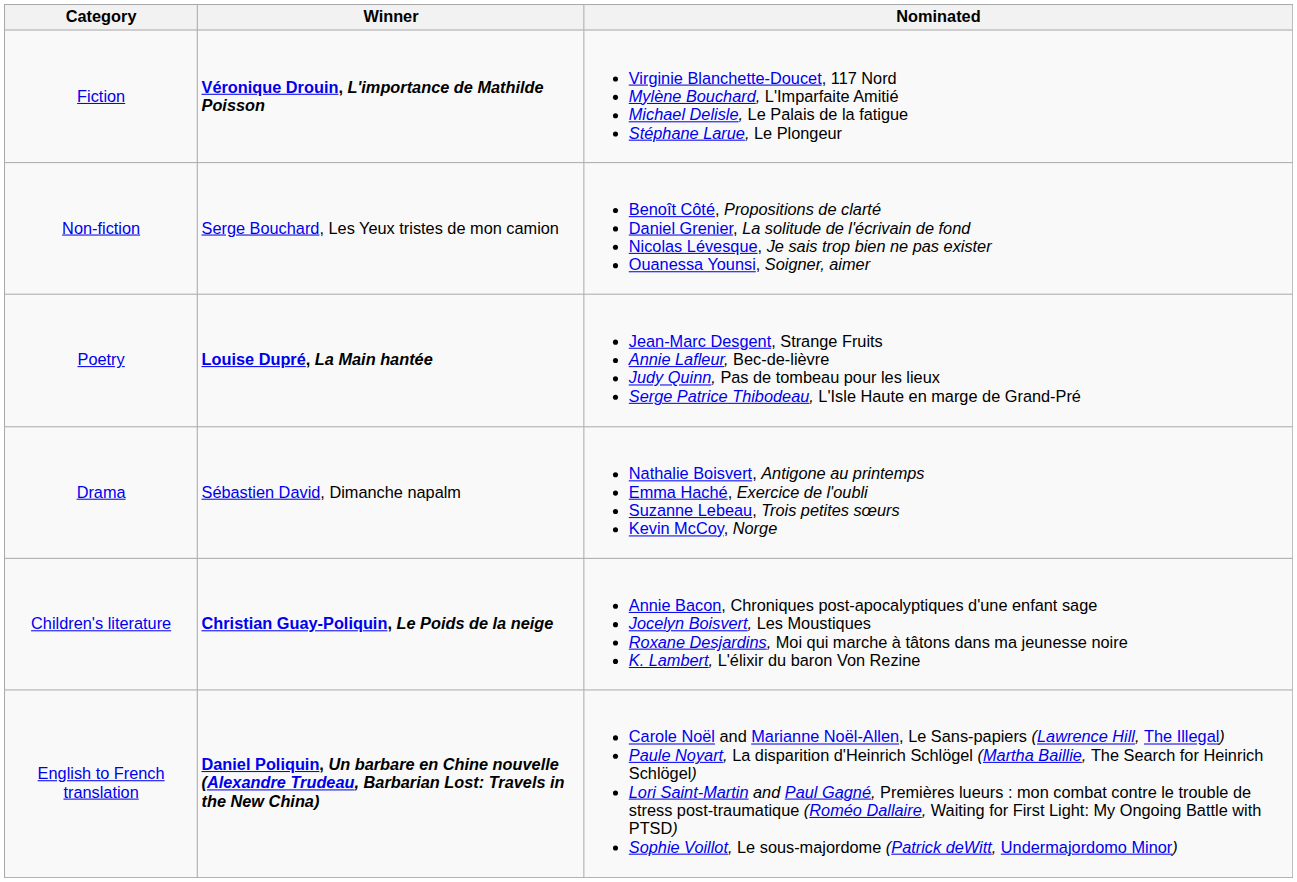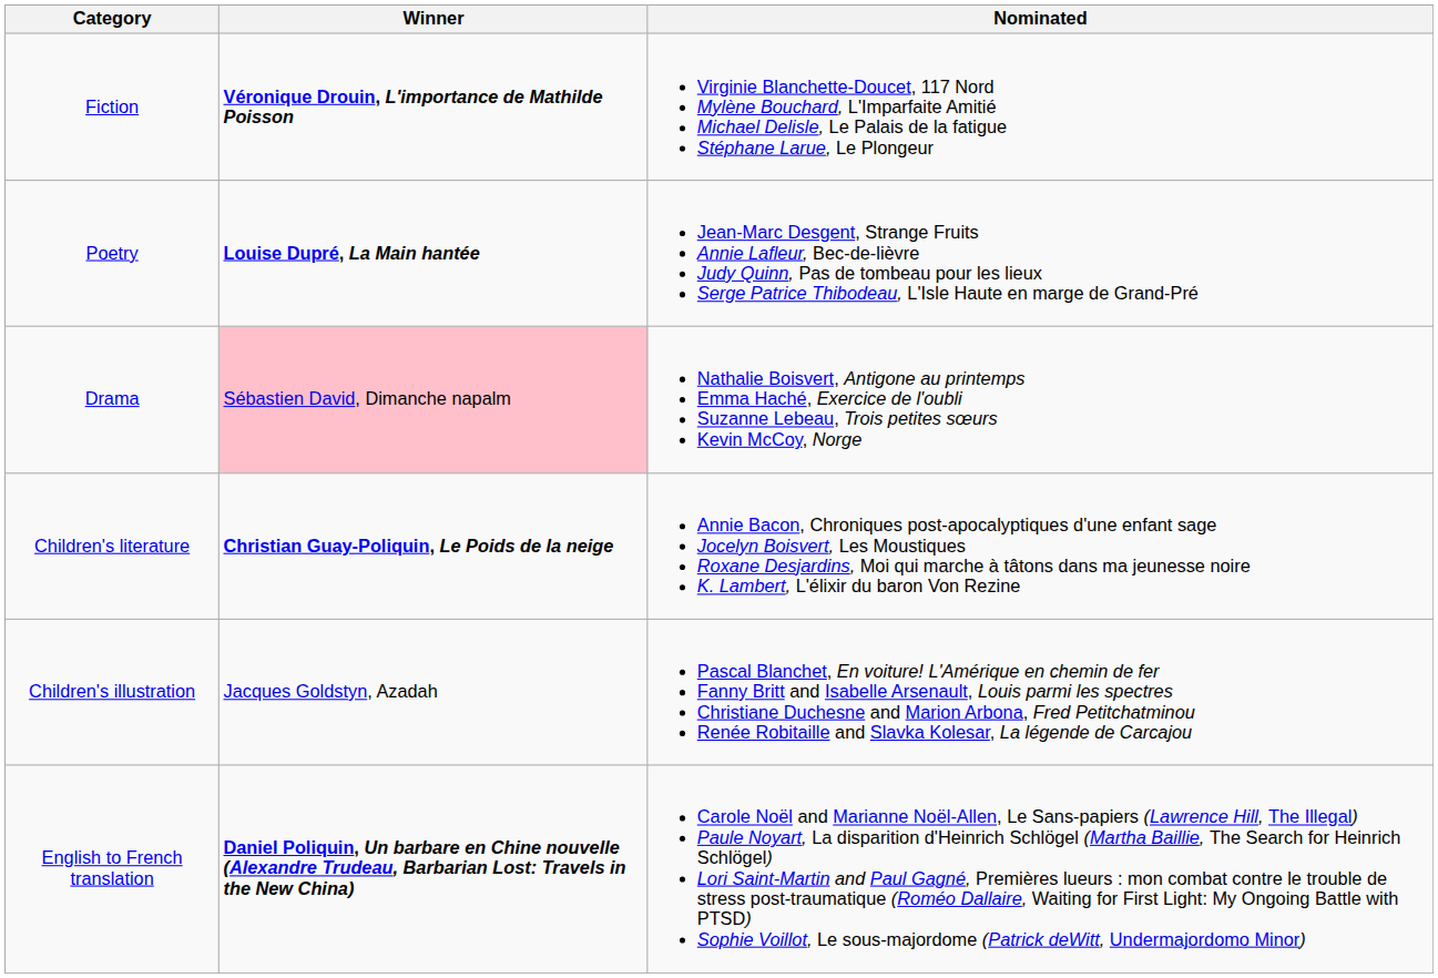 <table class="wikitable" width="100%">
 <tr>
 <th width=15%>Category</th>
 <th width=30%>Winner</th>
 <th width=55%>Nominated</th>
 </tr>
 <tr>
 <td align="center"><a href='#'>Fiction</a></td>
 <td> <strong><a href='#'>Véronique Drouin</a>, <em>L'importance de Mathilde Poisson<strong><em></td>
 <td><br><ul><li><a href='#'>Virginie Blanchette-Doucet</a>, </em>117 Nord<em></li><li><a href='#'>Mylène Bouchard</a>, </em>L'Imparfaite Amitié<em></li><li><a href='#'>Michael Delisle</a>, </em>Le Palais de la fatigue<em></li><li><a href='#'>Stéphane Larue</a>, </em>Le Plongeur<em></li></ul></td>
 </tr>
 <tr>
-<td align="center"><a href='#'>Non-fiction</a></td>
-<td> </strong><a href='#'>Serge Bouchard</a>, </em>Les Yeux tristes de mon camion</em></strong></td>
-<td><br><ul><li><a href='#'>Benoît Côté</a>, <em>Propositions de clarté</em></li><li><a href='#'>Daniel Grenier</a>, <em>La solitude de l'écrivain de fond</em></li><li><a href='#'>Nicolas Lévesque</a>, <em>Je sais trop bien ne pas exister</em></li><li><a href='#'>Ouanessa Younsi</a>, <em>Soigner, aimer</em></li></ul></td>
-</tr>
-<tr>
 <td align="center"><a href='#'>Poetry</a></td>
 <td> <strong><a href='#'>Louise Dupré</a>, <em>La Main hantée<strong><em></td>
 <td><br><ul><li><a href='#'>Jean-Marc Desgent</a>, </em>Strange Fruits<em></li><li><a href='#'>Annie Lafleur</a>, </em>Bec-de-lièvre<em></li><li><a href='#'>Judy Quinn</a>, </em>Pas de tombeau pour les lieux<em></li><li><a href='#'>Serge Patrice Thibodeau</a>, </em>L'Isle Haute en marge de Grand-Pré<em></li></ul></td>
 </tr>
 <tr>
 <td align="center"><a href='#'>Drama</a></td>
-<td> </strong><a href='#'>Sébastien David</a>, </em>Dimanche napalm</em></strong></td>
+<td style="background: pink;"> </strong><a href='#'>Sébastien David</a>, </em>Dimanche napalm</em></strong></td>
 <td><br><ul><li><a href='#'>Nathalie Boisvert</a>, <em>Antigone au printemps</em></li><li><a href='#'>Emma Haché</a>, <em>Exercice de l'oubli</em></li><li><a href='#'>Suzanne Lebeau</a>, <em>Trois petites sœurs</em></li><li><a href='#'>Kevin McCoy</a>, <em>Norge</em></li></ul></td>
 </tr>
 <tr>
 <td align="center"><a href='#'>Children's literature</a></td>
 <td> <strong><a href='#'>Christian Guay-Poliquin</a>, <em>Le Poids de la neige<strong><em></td>
 <td><br><ul><li><a href='#'>Annie Bacon</a>, </em>Chroniques post-apocalyptiques d'une enfant sage<em></li><li><a href='#'>Jocelyn Boisvert</a>, </em>Les Moustiques<em></li><li><a href='#'>Roxane Desjardins</a>, </em>Moi qui marche à tâtons dans ma jeunesse noire<em></li><li><a href='#'>K. Lambert</a>, </em>L'élixir du baron Von Rezine<em></li></ul></td>
 </tr>
 <tr>
+<td align="center"><a href='#'>Children's illustration</a></td>
+<td> </strong><a href='#'>Jacques Goldstyn</a>, </em>Azadah</em></strong></td>
+<td><br><ul><li><a href='#'>Pascal Blanchet</a>, <em>En voiture! L'Amérique en chemin de fer</em></li><li><a href='#'>Fanny Britt</a> and <a href='#'>Isabelle Arsenault</a>, <em>Louis parmi les spectres</em></li><li><a href='#'>Christiane Duchesne</a> and <a href='#'>Marion Arbona</a>, <em>Fred Petitchatminou</em></li><li><a href='#'>Renée Robitaille</a> and <a href='#'>Slavka Kolesar</a>, <em>La légende de Carcajou</em></li></ul></td>
+</tr>
+<tr>
 <td align="center"><a href='#'>English to French translation</a></td>
 <td> <strong><a href='#'>Daniel Poliquin</a>, <em>Un barbare en Chine nouvelle<strong><em> (<a href='#'>Alexandre Trudeau</a>, </em>Barbarian Lost: Travels in the New China<em>)</td>
 <td><br><ul><li><a href='#'>Carole Noël</a> and <a href='#'>Marianne Noël-Allen</a>, </em>Le Sans-papiers<em> (<a href='#'>Lawrence Hill</a>, </em><a href='#'>The Illegal</a><em>)</li><li><a href='#'>Paule Noyart</a>, </em>La disparition d'Heinrich Schlögel<em> (<a href='#'>Martha Baillie</a>, </em>The Search for Heinrich Schlögel<em>)</li><li><a href='#'>Lori Saint-Martin</a> and <a href='#'>Paul Gagné</a>, </em>Premières lueurs : mon combat contre le trouble de stress post-traumatique<em> (<a href='#'>Roméo Dallaire</a>, </em>Waiting for First Light: My Ongoing Battle with PTSD<em>)</li><li><a href='#'>Sophie Voillot</a>, </em>Le sous-majordome<em> (<a href='#'>Patrick deWitt</a>, </em><a href='#'>Undermajordomo Minor</a><em>)</li></ul></td>
 </tr>
 </table>
